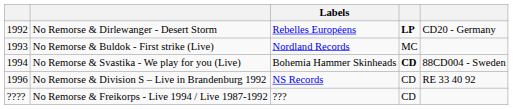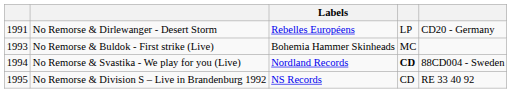 <table class="wikitable">
 <tr>
 <th></th>
 <th></th>
 <th>Labels</th>
 <th></th>
 <th></th>
 </tr>
 <tr>
-<td>1992</td>
+<td>1991</td>
 <td>No Remorse & Dirlewanger - Desert Storm</td>
 <td><a href='#'>Rebelles Européens</a></td>
-<td><strong>LP</strong></td>
+<td>LP</td>
 <td>CD20 - Germany</td>
 </tr>
 <tr>
 <td>1993</td>
 <td>No Remorse & Buldok - First strike (Live)</td>
-<td><a href='#'>Nordland Records</a></td>
+<td>Bohemia Hammer Skinheads</td>
 <td>MC</td>
 <td></td>
 </tr>
 <tr>
 <td>1994</td>
 <td>No Remorse & Svastika - We play for you (Live)</td>
-<td>Bohemia Hammer Skinheads</td>
+<td><a href='#'>Nordland Records</a></td>
 <td><strong>CD</strong></td>
 <td>88CD004 - Sweden</td>
 </tr>
 <tr>
-<td>1996</td>
+<td>1995</td>
 <td>No Remorse & Division S – Live in Brandenburg 1992</td>
 <td><a href='#'>NS Records</a></td>
 <td>CD</td>
 <td>RE 33 40 92</td>
 </tr>
-<tr>
-<td>????</td>
-<td>No Remorse & Freikorps - Live 1994 / Live 1987-1992</td>
-<td>???</td>
-<td>CD</td>
-<td></td>
-</tr>
 </table>
